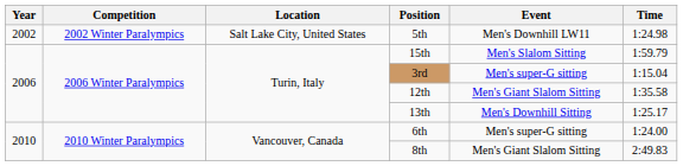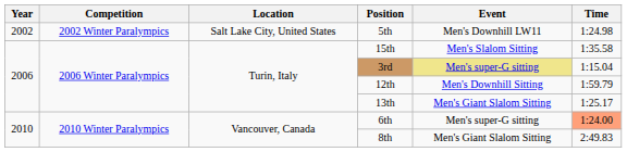 <table class="wikitable" width=65% style="font-size:90%; text-align:center;">
 <tr>
 <th>Year</th>
 <th>Competition</th>
 <th>Location</th>
 <th>Position</th>
 <th>Event</th>
 <th>Time</th>
 </tr>
 <tr>
 <td>2002</td>
 <td><a href='#'>2002 Winter Paralympics</a></td>
 <td>Salt Lake City, United States</td>
 <td>5th</td>
 <td>Men's Downhill LW11</td>
 <td>1:24.98</td>
 </tr>
 <tr>
 <td rowspan=4>2006</td>
 <td rowspan=4><a href='#'>2006 Winter Paralympics</a></td>
 <td rowspan=4>Turin, Italy</td>
 <td>15th</td>
 <td><a href='#'>Men's Slalom Sitting</a></td>
-<td>1:59.79</td>
+<td>1:35.58</td>
 </tr>
 <tr>
 <td bgcolor=cc9966>3rd</td>
-<td><a href='#'>Men's super-G sitting</a></td>
+<td style="background: khaki;"><a href='#'>Men's super-G sitting</a></td>
 <td>1:15.04</td>
 </tr>
 <tr>
 <td>12th</td>
-<td><a href='#'>Men's Giant Slalom Sitting</a></td>
-<td>1:35.58</td>
+<td><a href='#'>Men's Downhill Sitting</a></td>
+<td>1:59.79</td>
 </tr>
 <tr>
 <td>13th</td>
-<td><a href='#'>Men's Downhill Sitting</a></td>
+<td><a href='#'>Men's Giant Slalom Sitting</a></td>
 <td>1:25.17</td>
 </tr>
 <tr>
 <td rowspan=2>2010</td>
 <td rowspan=2><a href='#'>2010 Winter Paralympics</a></td>
 <td rowspan=2>Vancouver, Canada</td>
 <td>6th</td>
 <td>Men's super-G sitting</td>
-<td>1:24.00</td>
+<td style="background: lightsalmon;">1:24.00</td>
 </tr>
 <tr>
 <td>8th</td>
 <td>Men's Giant Slalom Sitting</td>
 <td>2:49.83</td>
 </tr>
 </table>
